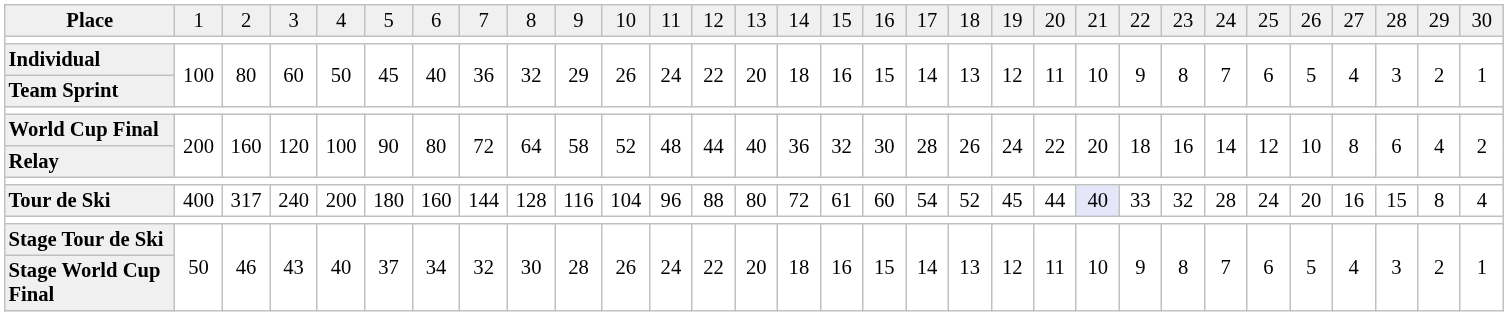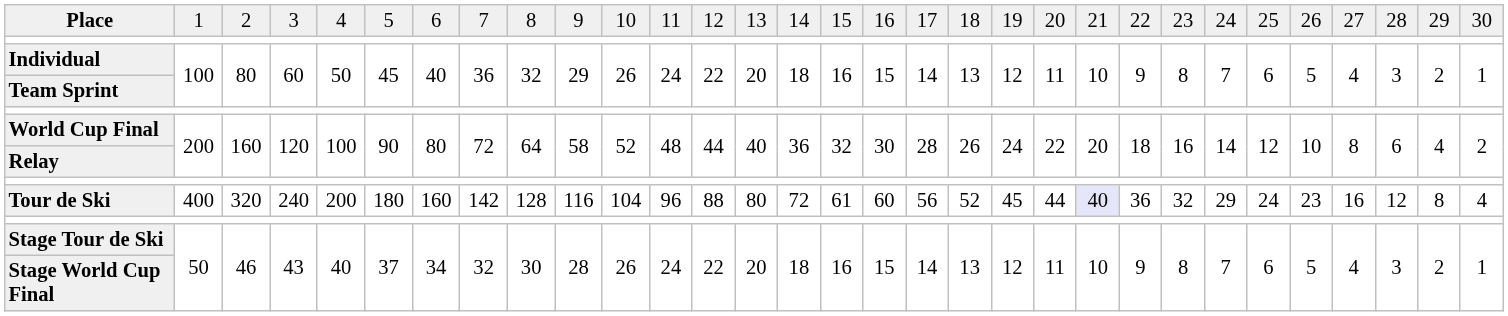 <table border="1" cellpadding="2" cellspacing="0" style="border:1px solid #C0C0C0; border-collapse:collapse; font-size:86%; margin-top:1em; text-align:center" width="1000">
 <tr bgcolor="#F0F0F0">
 <td width=150><strong>Place</strong></td>
 <td width=32>1</td>
 <td width=32>2</td>
 <td width=32>3</td>
 <td width=32>4</td>
 <td width=32>5</td>
 <td width=32>6</td>
 <td width=32>7</td>
 <td width=32>8</td>
 <td width=32>9</td>
 <td width=32>10</td>
 <td width=32>11</td>
 <td width=32>12</td>
 <td width=32>13</td>
 <td width=32>14</td>
 <td width=32>15</td>
 <td width=32>16</td>
 <td width=32>17</td>
 <td width=32>18</td>
 <td width=32>19</td>
 <td width=32>20</td>
 <td width=32>21</td>
 <td width=32>22</td>
 <td width=32>23</td>
 <td width=32>24</td>
 <td width=32>25</td>
 <td width=32>26</td>
 <td width=32>27</td>
 <td width=32>28</td>
 <td width=32>29</td>
 <td width=32>30</td>
 </tr>
 <tr>
 <td colspan=31></td>
 </tr>
 <tr>
 <td bgcolor="#F0F0F0" align=left><strong>Individual</strong></td>
 <td rowspan=2>100</td>
 <td rowspan=2>80</td>
 <td rowspan=2>60</td>
 <td rowspan=2>50</td>
 <td rowspan=2>45</td>
 <td rowspan=2>40</td>
 <td rowspan=2>36</td>
 <td rowspan=2>32</td>
 <td rowspan=2>29</td>
 <td rowspan=2>26</td>
 <td rowspan=2>24</td>
 <td rowspan=2>22</td>
 <td rowspan=2>20</td>
 <td rowspan=2>18</td>
 <td rowspan=2>16</td>
 <td rowspan=2>15</td>
 <td rowspan=2>14</td>
 <td rowspan=2>13</td>
 <td rowspan=2>12</td>
 <td rowspan=2>11</td>
 <td rowspan=2>10</td>
 <td rowspan=2>9</td>
 <td rowspan=2>8</td>
 <td rowspan=2>7</td>
 <td rowspan=2>6</td>
 <td rowspan=2>5</td>
 <td rowspan=2>4</td>
 <td rowspan=2>3</td>
 <td rowspan=2>2</td>
 <td rowspan=2>1</td>
 </tr>
 <tr>
 <td bgcolor="#F0F0F0" align=left><strong>Team Sprint</strong></td>
 </tr>
 <tr>
 <td colspan=31></td>
 </tr>
 <tr>
 <td bgcolor="#F0F0F0" align=left><strong>World Cup Final</strong></td>
 <td rowspan=2>200</td>
 <td rowspan=2>160</td>
 <td rowspan=2>120</td>
 <td rowspan=2>100</td>
 <td rowspan=2>90</td>
 <td rowspan=2>80</td>
 <td rowspan=2>72</td>
 <td rowspan=2>64</td>
 <td rowspan=2>58</td>
 <td rowspan=2>52</td>
 <td rowspan=2>48</td>
 <td rowspan=2>44</td>
 <td rowspan=2>40</td>
 <td rowspan=2>36</td>
 <td rowspan=2>32</td>
 <td rowspan=2>30</td>
 <td rowspan=2>28</td>
 <td rowspan=2>26</td>
 <td rowspan=2>24</td>
 <td rowspan=2>22</td>
 <td rowspan=2>20</td>
 <td rowspan=2>18</td>
 <td rowspan=2>16</td>
 <td rowspan=2>14</td>
 <td rowspan=2>12</td>
 <td rowspan=2>10</td>
 <td rowspan=2>8</td>
 <td rowspan=2>6</td>
 <td rowspan=2>4</td>
 <td rowspan=2>2</td>
 </tr>
 <tr>
 <td bgcolor="#F0F0F0" align=left><strong>Relay</strong></td>
 </tr>
 <tr>
 <td colspan=31></td>
 </tr>
 <tr>
 <td bgcolor="#F0F0F0" align=left><strong>Tour de Ski</strong></td>
 <td>400</td>
-<td>317</td>
+<td>320</td>
 <td>240</td>
 <td>200</td>
 <td>180</td>
 <td>160</td>
-<td>144</td>
+<td>142</td>
 <td>128</td>
 <td>116</td>
 <td>104</td>
 <td>96</td>
 <td>88</td>
 <td>80</td>
 <td>72</td>
 <td>61</td>
 <td>60</td>
-<td>54</td>
+<td>56</td>
 <td>52</td>
 <td>45</td>
 <td>44</td>
 <td style="background: lavender;">40</td>
-<td>33</td>
+<td>36</td>
 <td>32</td>
-<td>28</td>
+<td>29</td>
 <td>24</td>
-<td>20</td>
+<td>23</td>
 <td>16</td>
-<td>15</td>
+<td>12</td>
 <td>8</td>
 <td>4</td>
 </tr>
 <tr>
 <td colspan=31></td>
 </tr>
 <tr>
 <td bgcolor="#F0F0F0" align=left><strong>Stage Tour de Ski</strong></td>
 <td rowspan=2>50</td>
 <td rowspan=2>46</td>
 <td rowspan=2>43</td>
 <td rowspan=2>40</td>
 <td rowspan=2>37</td>
 <td rowspan=2>34</td>
 <td rowspan=2>32</td>
 <td rowspan=2>30</td>
 <td rowspan=2>28</td>
 <td rowspan=2>26</td>
 <td rowspan=2>24</td>
 <td rowspan=2>22</td>
 <td rowspan=2>20</td>
 <td rowspan=2>18</td>
 <td rowspan=2>16</td>
 <td rowspan=2>15</td>
 <td rowspan=2>14</td>
 <td rowspan=2>13</td>
 <td rowspan=2>12</td>
 <td rowspan=2>11</td>
 <td rowspan=2>10</td>
 <td rowspan=2>9</td>
 <td rowspan=2>8</td>
 <td rowspan=2>7</td>
 <td rowspan=2>6</td>
 <td rowspan=2>5</td>
 <td rowspan=2>4</td>
 <td rowspan=2>3</td>
 <td rowspan=2>2</td>
 <td rowspan=2>1</td>
 </tr>
 <tr>
 <td bgcolor="#F0F0F0" align=left><strong>Stage World Cup Final</strong></td>
 </tr>
 </table>
